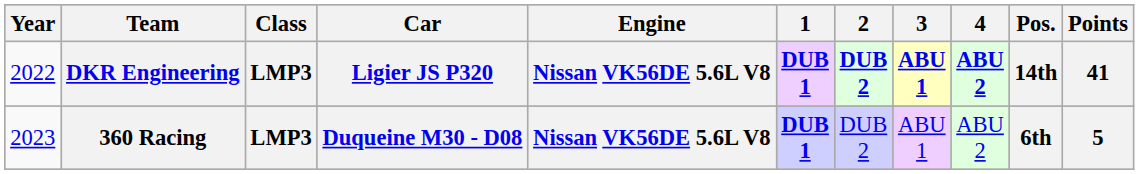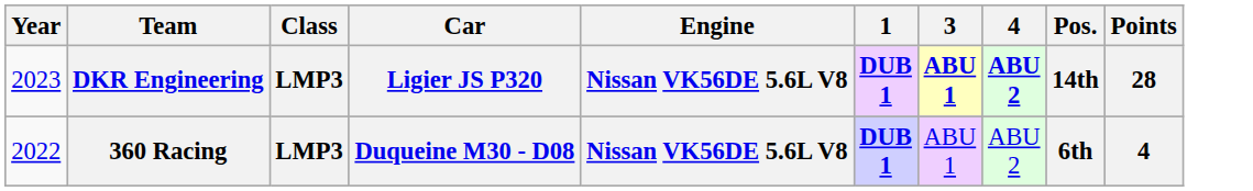 <table class="wikitable" style="text-align:center; font-size:85%">
 <tr>
 <th>Year</th>
 <th>Team</th>
 <th>Class</th>
 <th>Car</th>
 <th>Engine</th>
 <th>1</th>
-<th>2</th>
 <th>3</th>
 <th>4</th>
 <th>Pos.</th>
 <th>Points</th>
 </tr>
 <tr>
-<td><a href='#'>2022</a></td>
+<td><a href='#'>2023</a></td>
 <th nowrap><a href='#'>DKR Engineering</a></th>
 <th>LMP3</th>
 <th nowrap><a href='#'>Ligier JS P320</a></th>
 <th nowrap><a href='#'>Nissan</a> <a href='#'>VK56DE</a> 5.6L V8</th>
 <td style="background:#EFCFFF;"><strong><a href='#'>DUB<br>1</a></strong><br></td>
-<td style="background:#DFFFDF;"><strong><a href='#'>DUB<br>2</a></strong><br></td>
 <td style="background:#FFFFBF;"><strong><a href='#'>ABU<br>1</a></strong><br></td>
 <td style="background:#DFFFDF;"><strong><a href='#'>ABU<br>2</a></strong><br></td>
 <th>14th</th>
-<th>41</th>
+<th>28</th>
 </tr>
 <tr>
-<td><a href='#'>2023</a></td>
+<td><a href='#'>2022</a></td>
 <th nowrap>360 Racing</th>
 <th>LMP3</th>
 <th nowrap><a href='#'>Duqueine M30 - D08</a></th>
 <th nowrap><a href='#'>Nissan</a> <a href='#'>VK56DE</a> 5.6L V8</th>
 <td style="background:#CFCFFF;"><strong><a href='#'>DUB<br>1</a><br></strong></td>
-<td style="background:#CFCFFF;"><a href='#'>DUB<br>2</a><br></td>
 <td style="background:#EFCFFF;"><a href='#'>ABU<br>1</a><br></td>
 <td style="background:#DFFFDF;"><a href='#'>ABU<br>2</a><br></td>
 <th>6th</th>
-<th>5</th>
+<th>4</th>
 </tr>
 </table>
